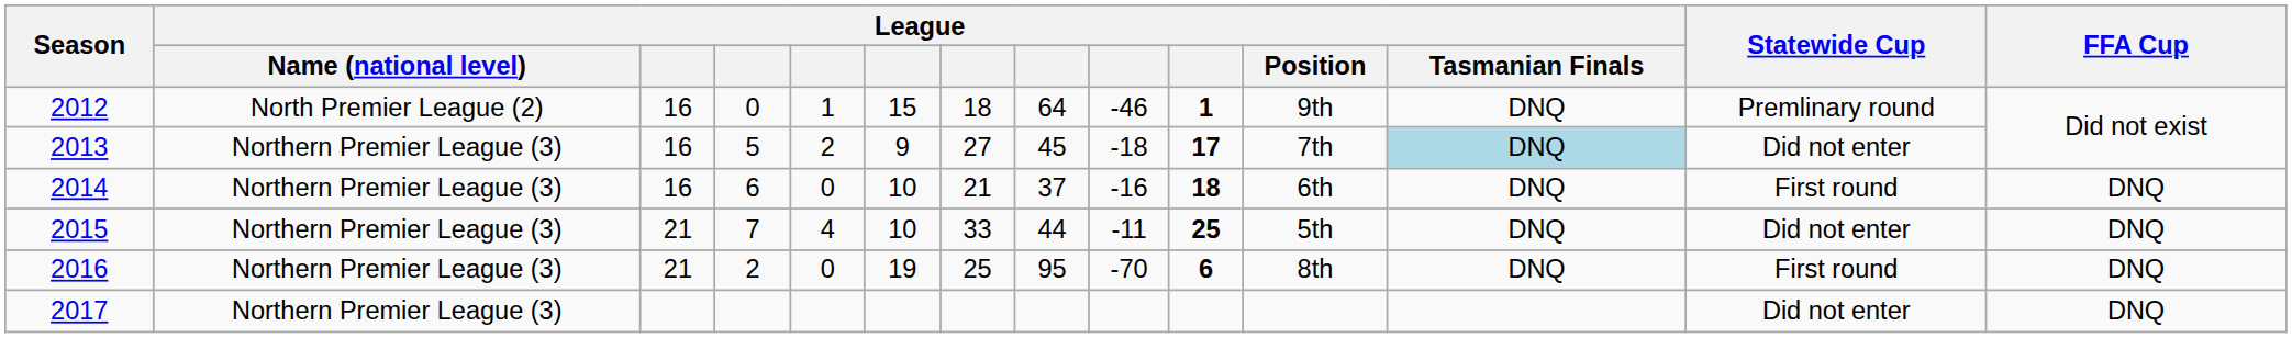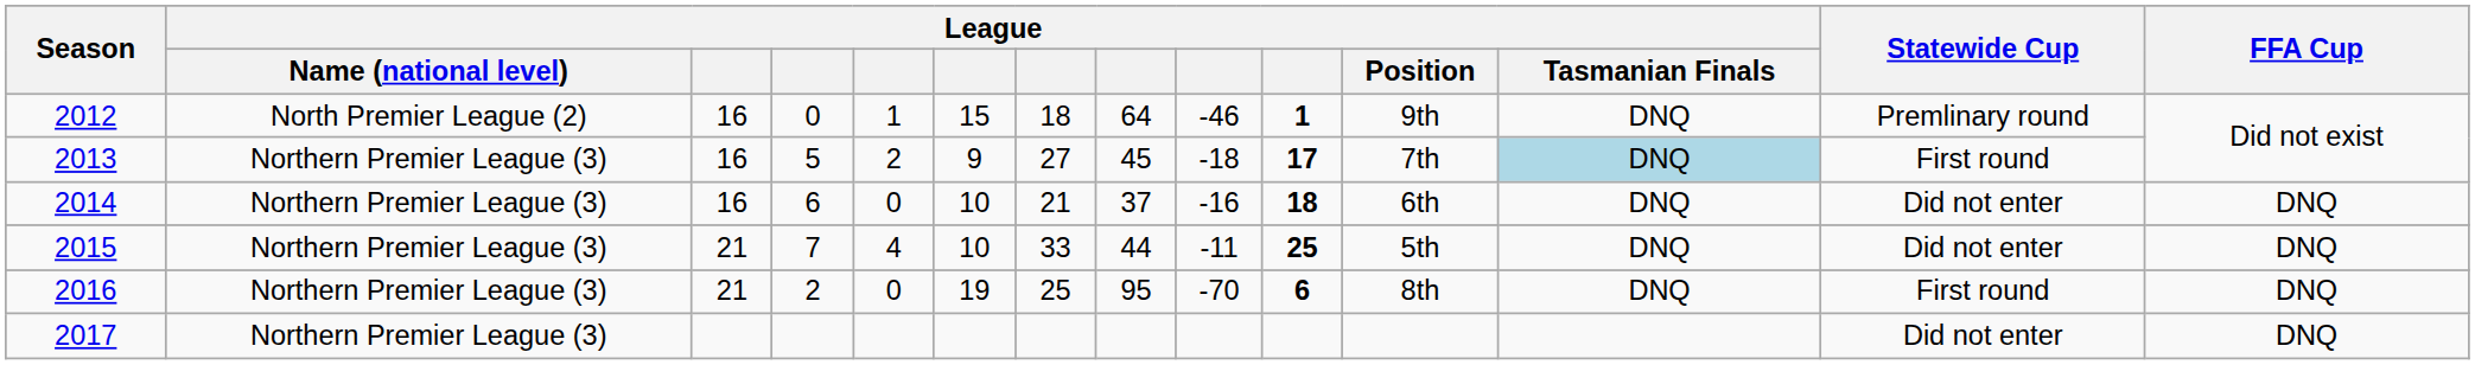 <table class="wikitable" style="text-align:center; font-size:85%;width:95%; text-align:center">
 <tr>
 <th rowspan=2 width=3%>Season</th>
 <th rowspan=1 colspan=11 width=28%>League</th>
 <th rowspan=2 width=8%><a href='#'>Statewide Cup</a></th>
 <th rowspan=2 width=8%><a href='#'>FFA Cup</a></th>
 </tr>
 <tr>
 <th width=13%>Name (<a href='#'>national level</a>)</th>
 <th width=2%></th>
 <th width=2%></th>
 <th width=2%></th>
 <th width=2%></th>
 <th width=2%></th>
 <th width=2%></th>
 <th width=2%></th>
 <th width=2%></th>
 <th width=2%>Position</th>
 <th width=8%>Tasmanian Finals</th>
 </tr>
 <tr>
 <td><a href='#'>2012</a></td>
 <td>North Premier League (2)</td>
 <td>16</td>
 <td>0</td>
 <td>1</td>
 <td>15</td>
 <td>18</td>
 <td>64</td>
 <td>-46</td>
 <td><strong>1</strong></td>
 <td>9th</td>
 <td>DNQ</td>
 <td>Premlinary round</td>
 <td rowspan=2>Did not exist</td>
 </tr>
 <tr>
 <td><a href='#'>2013</a></td>
 <td>Northern Premier League (3)</td>
 <td>16</td>
 <td>5</td>
 <td>2</td>
 <td>9</td>
 <td>27</td>
 <td>45</td>
 <td>-18</td>
 <td><strong>17</strong></td>
 <td>7th</td>
 <td style="background: lightblue;">DNQ</td>
-<td>Did not enter</td>
+<td>First round</td>
 </tr>
 <tr>
 <td><a href='#'>2014</a></td>
 <td>Northern Premier League (3)</td>
 <td>16</td>
 <td>6</td>
 <td>0</td>
 <td>10</td>
 <td>21</td>
 <td>37</td>
 <td>-16</td>
 <td><strong>18</strong></td>
 <td>6th</td>
 <td>DNQ</td>
-<td>First round</td>
+<td>Did not enter</td>
 <td>DNQ</td>
 </tr>
 <tr>
 <td><a href='#'>2015</a></td>
 <td>Northern Premier League (3)</td>
 <td>21</td>
 <td>7</td>
 <td>4</td>
 <td>10</td>
 <td>33</td>
 <td>44</td>
 <td>-11</td>
 <td><strong>25</strong></td>
 <td>5th</td>
 <td>DNQ</td>
 <td>Did not enter</td>
 <td>DNQ</td>
 </tr>
 <tr>
 <td><a href='#'>2016</a></td>
 <td>Northern Premier League (3)</td>
 <td>21</td>
 <td>2</td>
 <td>0</td>
 <td>19</td>
 <td>25</td>
 <td>95</td>
 <td>-70</td>
 <td><strong>6</strong></td>
 <td>8th</td>
 <td>DNQ</td>
 <td>First round</td>
 <td>DNQ</td>
 </tr>
 <tr>
 <td><a href='#'>2017</a></td>
 <td>Northern Premier League (3)</td>
 <td></td>
 <td></td>
 <td></td>
 <td></td>
 <td></td>
 <td></td>
 <td></td>
 <td><strong></strong></td>
 <td></td>
 <td></td>
 <td>Did not enter</td>
 <td>DNQ</td>
 </tr>
 </table>
